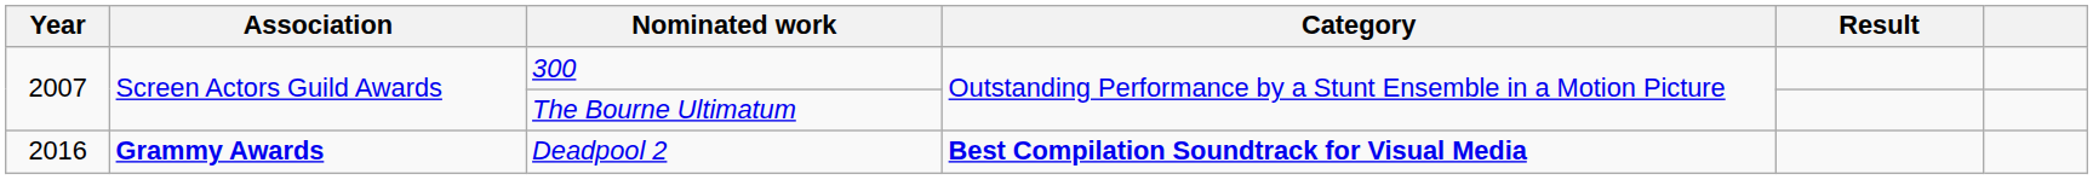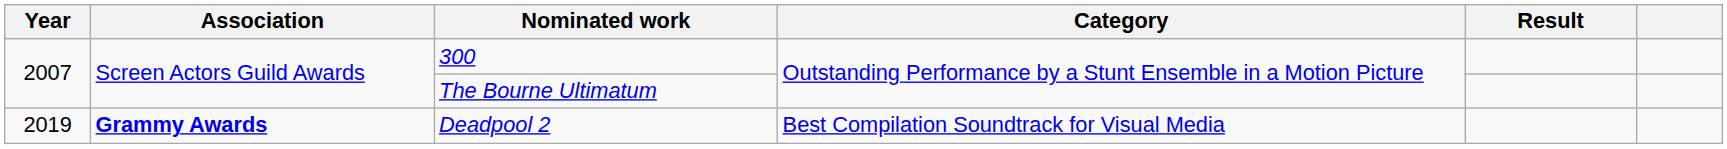 <table class="wikitable plainrowheaders" style="width:100%;">
 <tr>
 <th scope="col" style="width:5%;">Year</th>
 <th scope="col" style="width:20%;">Association</th>
 <th scope="col" style="width:20%;">Nominated work</th>
 <th scope="col" style="width:40%;">Category</th>
 <th scope="col" style="width:10%;">Result</th>
 <th scope="col" style="width:5%;"></th>
 </tr>
 <tr>
 <td align="center" rowspan="2">2007</td>
 <td rowspan="2"><a href='#'>Screen Actors Guild Awards</a></td>
 <td><em><a href='#'>300</a></em></td>
 <td rowspan="2"><a href='#'>Outstanding Performance by a Stunt Ensemble in a Motion Picture</a></td>
 <td></td>
 <td align="center"></td>
 </tr>
 <tr>
 <td><em><a href='#'>The Bourne Ultimatum</a></em></td>
 <td></td>
 <td align="center"></td>
 </tr>
 <tr>
-<td align="center">2016</td>
+<td align="center">2019</td>
 <td><strong><a href='#'>Grammy Awards</a></strong></td>
 <td><em><a href='#'>Deadpool 2</a></em></td>
-<td><strong><a href='#'>Best Compilation Soundtrack for Visual Media</a></strong></td>
+<td><a href='#'>Best Compilation Soundtrack for Visual Media</a></td>
 <td></td>
 <td align="center"></td>
 </tr>
 </table>
